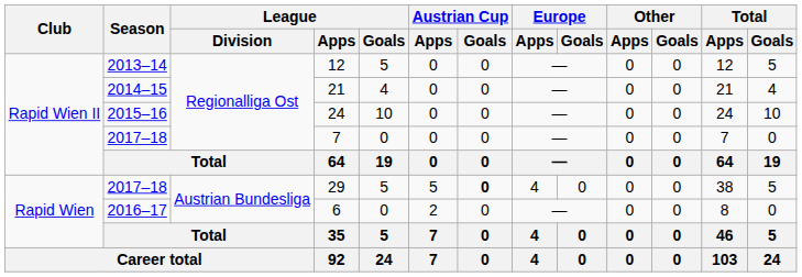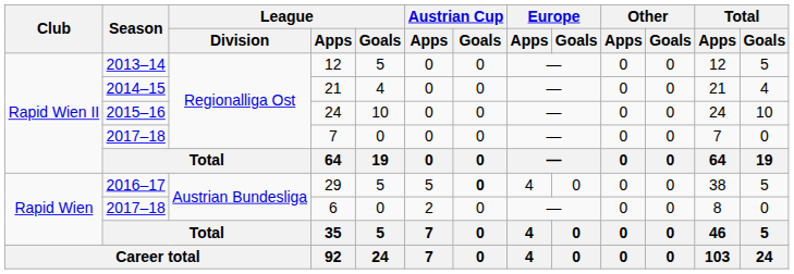 <table class="wikitable" style="text-align:center">
 <tr>
 <th rowspan="2">Club</th>
 <th rowspan="2">Season</th>
 <th colspan="3">League</th>
 <th colspan="2"><a href='#'>Austrian Cup</a></th>
 <th colspan="2"><a href='#'>Europe</a></th>
 <th colspan="2">Other</th>
 <th colspan="2">Total</th>
 </tr>
 <tr>
 <th>Division</th>
 <th>Apps</th>
 <th>Goals</th>
 <th>Apps</th>
 <th>Goals</th>
 <th>Apps</th>
 <th>Goals</th>
 <th>Apps</th>
 <th>Goals</th>
 <th>Apps</th>
 <th>Goals</th>
 </tr>
 <tr>
 <td rowspan="5"><a href='#'>Rapid Wien II</a></td>
 <td><a href='#'>2013–14</a></td>
 <td rowspan="4"><a href='#'>Regionalliga Ost</a></td>
 <td>12</td>
 <td>5</td>
 <td>0</td>
 <td>0</td>
 <td colspan="2">—</td>
 <td>0</td>
 <td>0</td>
 <td>12</td>
 <td>5</td>
 </tr>
 <tr>
 <td><a href='#'>2014–15</a></td>
 <td>21</td>
 <td>4</td>
 <td>0</td>
 <td>0</td>
 <td colspan="2">—</td>
 <td>0</td>
 <td>0</td>
 <td>21</td>
 <td>4</td>
 </tr>
 <tr>
 <td><a href='#'>2015–16</a></td>
 <td>24</td>
 <td>10</td>
 <td>0</td>
 <td>0</td>
 <td colspan="2">—</td>
 <td>0</td>
 <td>0</td>
 <td>24</td>
 <td>10</td>
 </tr>
 <tr>
 <td><a href='#'>2017–18</a></td>
 <td>7</td>
 <td>0</td>
 <td>0</td>
 <td>0</td>
 <td colspan="2">—</td>
 <td>0</td>
 <td>0</td>
 <td>7</td>
 <td>0</td>
 </tr>
 <tr>
 <th colspan="2">Total</th>
 <th>64</th>
 <th>19</th>
 <th>0</th>
 <th>0</th>
 <th colspan="2">—</th>
 <th>0</th>
 <th>0</th>
 <th>64</th>
 <th>19</th>
 </tr>
 <tr>
 <td rowspan="3"><a href='#'>Rapid Wien</a></td>
-<td><a href='#'>2017–18</a></td>
+<td><a href='#'>2016–17</a></td>
 <td rowspan="2"><a href='#'>Austrian Bundesliga</a></td>
 <td>29</td>
 <td>5</td>
 <td>5</td>
 <td><strong>0</strong></td>
 <td>4</td>
 <td>0</td>
 <td>0</td>
 <td>0</td>
 <td>38</td>
 <td>5</td>
 </tr>
 <tr>
-<td><a href='#'>2016–17</a></td>
+<td><a href='#'>2017–18</a></td>
 <td>6</td>
 <td>0</td>
 <td>2</td>
 <td>0</td>
 <td colspan="2">—</td>
 <td>0</td>
 <td>0</td>
 <td>8</td>
 <td>0</td>
 </tr>
 <tr>
 <th colspan="2">Total</th>
 <th>35</th>
 <th>5</th>
 <th>7</th>
 <th>0</th>
 <th>4</th>
 <th>0</th>
 <th>0</th>
 <th>0</th>
 <th>46</th>
 <th>5</th>
 </tr>
 <tr>
 <th colspan="3">Career total</th>
 <th>92</th>
 <th>24</th>
 <th>7</th>
 <th>0</th>
 <th>4</th>
 <th>0</th>
 <th>0</th>
 <th>0</th>
 <th>103</th>
 <th>24</th>
 </tr>
 </table>
